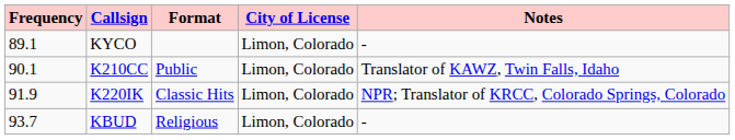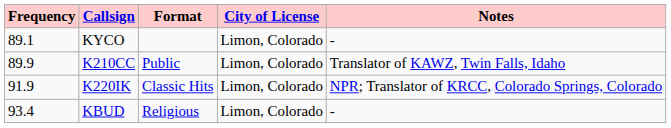 <table class="wikitable">
 <tr>
 <th style="background:#ffcccc;"><strong>Frequency</strong></th>
 <th style="background:#ffcccc;"><strong><a href='#'>Callsign</a></strong></th>
 <th style="background:#ffcccc;"><strong>Format</strong></th>
 <th style="background:#ffcccc;"><strong><a href='#'>City of License</a></strong></th>
 <th style="background:#ffcccc;"><strong>Notes</strong></th>
 </tr>
 <tr>
 <td>89.1</td>
 <td>KYCO</td>
 <td></td>
 <td>Limon, Colorado</td>
 <td>-</td>
 </tr>
 <tr>
-<td>90.1</td>
+<td>89.9</td>
 <td><a href='#'>K210CC</a></td>
 <td><a href='#'>Public</a></td>
 <td>Limon, Colorado</td>
 <td>Translator of <a href='#'>KAWZ</a>, <a href='#'>Twin Falls, Idaho</a></td>
 </tr>
 <tr>
 <td>91.9</td>
 <td><a href='#'>K220IK</a></td>
 <td><a href='#'>Classic Hits</a></td>
 <td>Limon, Colorado</td>
 <td><a href='#'>NPR</a>; Translator of <a href='#'>KRCC</a>, <a href='#'>Colorado Springs, Colorado</a></td>
 </tr>
 <tr>
-<td>93.7</td>
+<td>93.4</td>
 <td><a href='#'>KBUD</a></td>
 <td><a href='#'>Religious</a></td>
 <td>Limon, Colorado</td>
 <td>-</td>
 </tr>
 </table>
